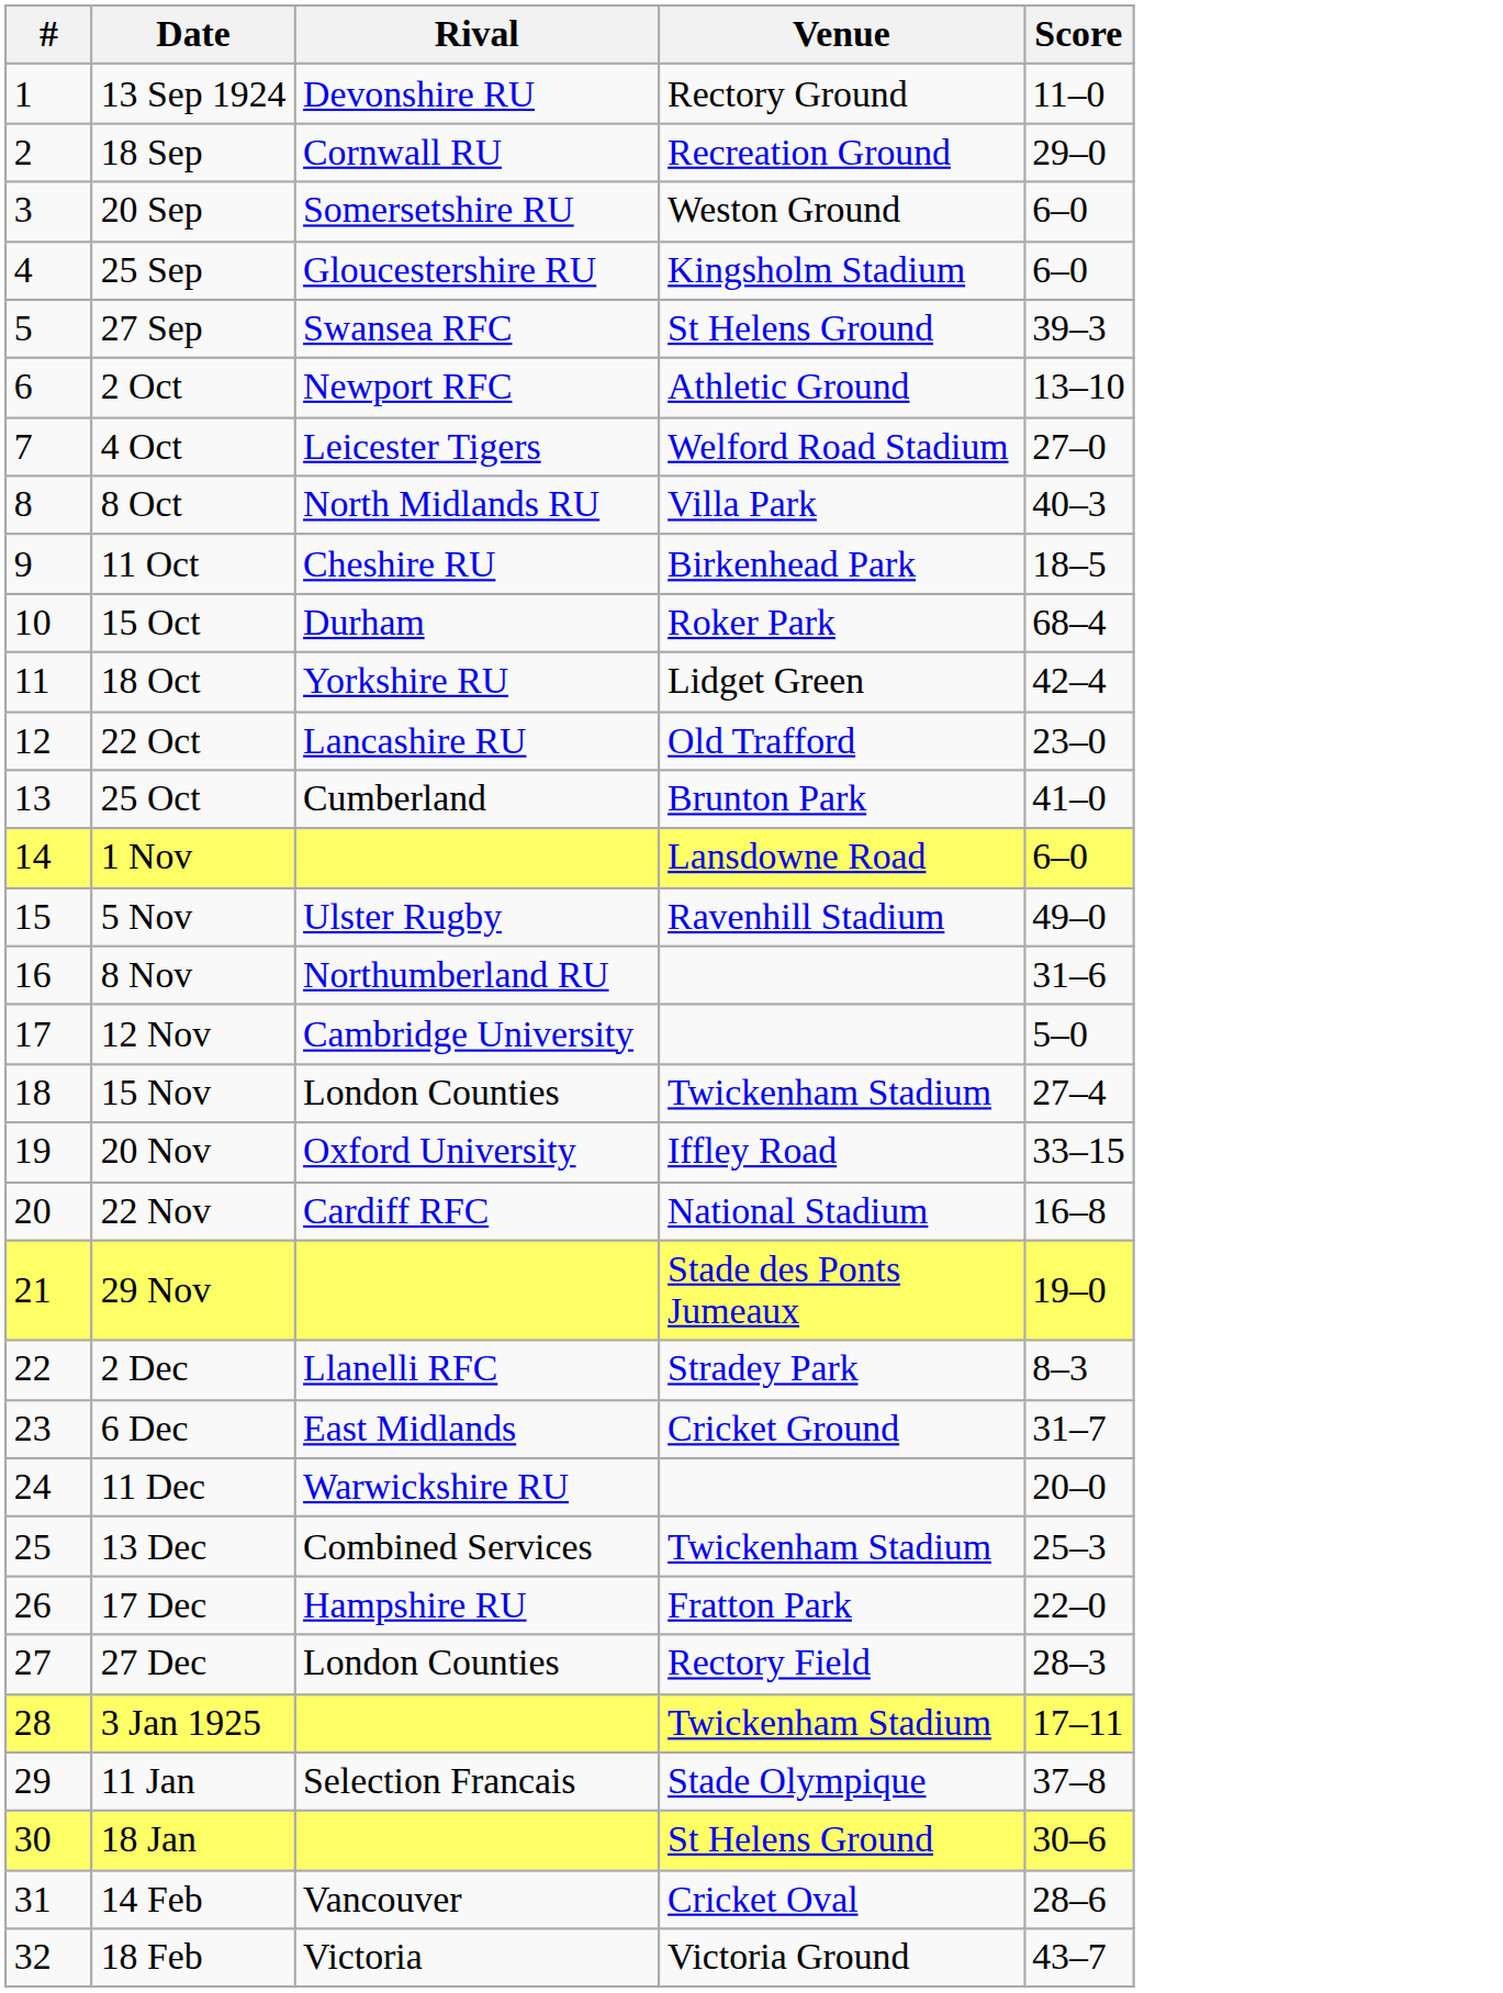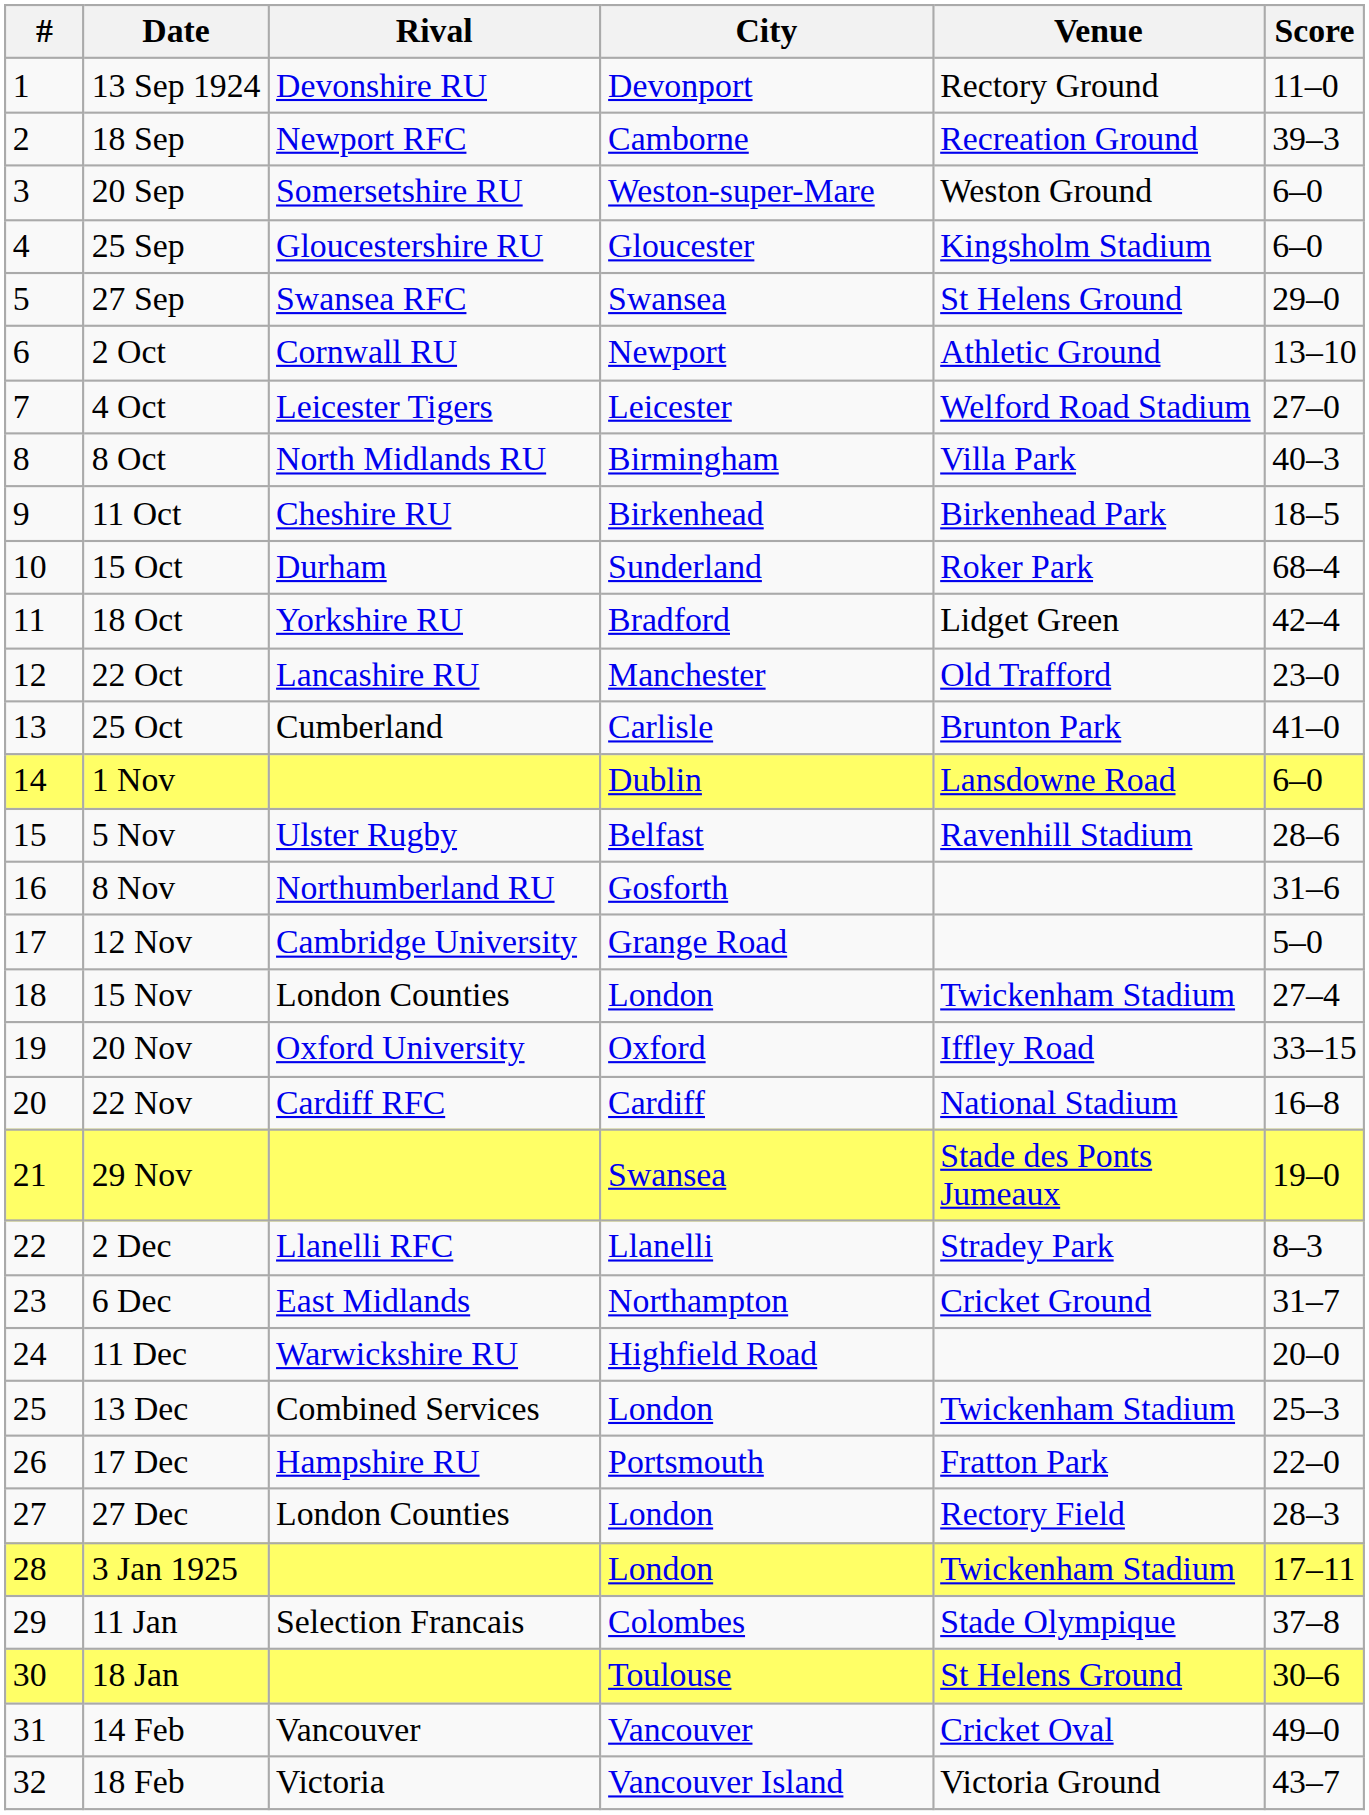 <table class="wikitable sortable">
 <tr>
 <th width=30px>#</th>
 <th width=80px>Date</th>
 <th width=150px>Rival</th>
+<th width=150px>City</th>
 <th width=150px>Venue</th>
 <th width=40px>Score</th>
 </tr>
 <tr>
 <td>1</td>
 <td>13 Sep 1924</td>
 <td><a href='#'>Devonshire RU</a></td>
+<td><a href='#'>Devonport</a></td>
 <td>Rectory Ground</td>
 <td>11–0</td>
 </tr>
 <tr>
 <td>2</td>
 <td>18 Sep</td>
-<td><a href='#'>Cornwall RU</a></td>
+<td><a href='#'>Newport RFC</a></td>
+<td><a href='#'>Camborne</a></td>
 <td><a href='#'>Recreation Ground</a></td>
-<td>29–0</td>
+<td>39–3</td>
 </tr>
 <tr>
 <td>3</td>
 <td>20 Sep</td>
 <td><a href='#'>Somersetshire RU</a></td>
+<td><a href='#'>Weston-super-Mare</a></td>
 <td>Weston Ground</td>
 <td>6–0</td>
 </tr>
 <tr>
 <td>4</td>
 <td>25 Sep</td>
 <td><a href='#'>Gloucestershire RU</a></td>
+<td><a href='#'>Gloucester</a></td>
 <td><a href='#'>Kingsholm Stadium</a></td>
 <td>6–0</td>
 </tr>
 <tr>
 <td>5</td>
 <td>27 Sep</td>
 <td><a href='#'>Swansea RFC</a></td>
+<td><a href='#'>Swansea</a></td>
 <td><a href='#'>St Helens Ground</a></td>
-<td>39–3</td>
+<td>29–0</td>
 </tr>
 <tr>
 <td>6</td>
 <td>2 Oct</td>
-<td><a href='#'>Newport RFC</a></td>
+<td><a href='#'>Cornwall RU</a></td>
+<td><a href='#'>Newport</a></td>
 <td><a href='#'>Athletic Ground</a></td>
 <td>13–10</td>
 </tr>
 <tr>
 <td>7</td>
 <td>4 Oct</td>
 <td><a href='#'>Leicester Tigers</a></td>
+<td><a href='#'>Leicester</a></td>
 <td><a href='#'>Welford Road Stadium</a></td>
 <td>27–0</td>
 </tr>
 <tr>
 <td>8</td>
 <td>8 Oct</td>
 <td><a href='#'>North Midlands RU</a></td>
+<td><a href='#'>Birmingham</a></td>
 <td><a href='#'>Villa Park</a></td>
 <td>40–3</td>
 </tr>
 <tr>
 <td>9</td>
 <td>11 Oct</td>
 <td><a href='#'>Cheshire RU</a></td>
+<td><a href='#'>Birkenhead</a></td>
 <td><a href='#'>Birkenhead Park</a></td>
 <td>18–5</td>
 </tr>
 <tr>
 <td>10</td>
 <td>15 Oct</td>
 <td><a href='#'>Durham</a></td>
+<td><a href='#'>Sunderland</a></td>
 <td><a href='#'>Roker Park</a></td>
 <td>68–4</td>
 </tr>
 <tr>
 <td>11</td>
 <td>18 Oct</td>
 <td><a href='#'>Yorkshire RU</a></td>
+<td><a href='#'>Bradford</a></td>
 <td>Lidget Green</td>
 <td>42–4</td>
 </tr>
 <tr>
 <td>12</td>
 <td>22 Oct</td>
 <td><a href='#'>Lancashire RU</a></td>
+<td><a href='#'>Manchester</a></td>
 <td><a href='#'>Old Trafford</a></td>
 <td>23–0</td>
 </tr>
 <tr>
 <td>13</td>
 <td>25 Oct</td>
 <td>Cumberland</td>
+<td><a href='#'>Carlisle</a></td>
 <td><a href='#'>Brunton Park</a></td>
 <td>41–0</td>
 </tr>
 <tr bgcolor=#ffff66>
 <td>14</td>
 <td>1 Nov</td>
 <td></td>
+<td><a href='#'>Dublin</a></td>
 <td><a href='#'>Lansdowne Road</a></td>
 <td>6–0</td>
 </tr>
 <tr>
 <td>15</td>
 <td>5 Nov</td>
 <td><a href='#'>Ulster Rugby</a></td>
+<td><a href='#'>Belfast</a></td>
 <td><a href='#'>Ravenhill Stadium</a></td>
-<td>49–0</td>
+<td>28–6</td>
 </tr>
 <tr>
 <td>16</td>
 <td>8 Nov</td>
 <td><a href='#'>Northumberland RU</a></td>
+<td><a href='#'>Gosforth</a></td>
 <td></td>
 <td>31–6</td>
 </tr>
 <tr>
 <td>17</td>
 <td>12 Nov</td>
 <td><a href='#'>Cambridge University</a></td>
+<td><a href='#'>Grange Road</a></td>
 <td></td>
 <td>5–0</td>
 </tr>
 <tr>
 <td>18</td>
 <td>15 Nov</td>
 <td>London Counties</td>
+<td><a href='#'>London</a></td>
 <td><a href='#'>Twickenham Stadium</a></td>
 <td>27–4</td>
 </tr>
 <tr>
 <td>19</td>
 <td>20 Nov</td>
 <td><a href='#'>Oxford University</a></td>
+<td><a href='#'>Oxford</a></td>
 <td><a href='#'>Iffley Road</a></td>
 <td>33–15</td>
 </tr>
 <tr>
 <td>20</td>
 <td>22 Nov</td>
 <td><a href='#'>Cardiff RFC</a></td>
+<td><a href='#'>Cardiff</a></td>
 <td><a href='#'>National Stadium</a></td>
 <td>16–8</td>
 </tr>
 <tr bgcolor=#ffff66>
 <td>21</td>
 <td>29 Nov</td>
 <td></td>
+<td><a href='#'>Swansea</a></td>
 <td><a href='#'>Stade des Ponts Jumeaux</a></td>
 <td>19–0</td>
 </tr>
 <tr>
 <td>22</td>
 <td>2 Dec</td>
 <td><a href='#'>Llanelli RFC</a></td>
+<td><a href='#'>Llanelli</a></td>
 <td><a href='#'>Stradey Park</a></td>
 <td>8–3</td>
 </tr>
 <tr>
 <td>23</td>
 <td>6 Dec</td>
 <td><a href='#'>East Midlands</a></td>
+<td><a href='#'>Northampton</a></td>
 <td><a href='#'>Cricket Ground</a></td>
 <td>31–7</td>
 </tr>
 <tr>
 <td>24</td>
 <td>11 Dec</td>
 <td><a href='#'>Warwickshire RU</a></td>
+<td><a href='#'>Highfield Road</a></td>
 <td></td>
 <td>20–0</td>
 </tr>
 <tr>
 <td>25</td>
 <td>13 Dec</td>
 <td>Combined Services</td>
+<td><a href='#'>London</a></td>
 <td><a href='#'>Twickenham Stadium</a></td>
 <td>25–3</td>
 </tr>
 <tr>
 <td>26</td>
 <td>17 Dec</td>
 <td><a href='#'>Hampshire RU</a></td>
+<td><a href='#'>Portsmouth</a></td>
 <td><a href='#'>Fratton Park</a></td>
 <td>22–0</td>
 </tr>
 <tr>
 <td>27</td>
 <td>27 Dec</td>
 <td>London Counties</td>
+<td><a href='#'>London</a></td>
 <td><a href='#'>Rectory Field</a></td>
 <td>28–3</td>
 </tr>
 <tr bgcolor=#ffff66>
 <td>28</td>
 <td>3 Jan 1925</td>
 <td></td>
+<td><a href='#'>London</a></td>
 <td><a href='#'>Twickenham Stadium</a></td>
 <td>17–11</td>
 </tr>
 <tr>
 <td>29</td>
 <td>11 Jan</td>
 <td>Selection Francais</td>
+<td><a href='#'>Colombes</a></td>
 <td><a href='#'>Stade Olympique</a></td>
 <td>37–8</td>
 </tr>
 <tr bgcolor=#ffff66>
 <td>30</td>
 <td>18 Jan</td>
 <td></td>
+<td><a href='#'>Toulouse</a></td>
 <td><a href='#'>St Helens Ground</a></td>
 <td>30–6</td>
 </tr>
 <tr>
 <td>31</td>
 <td>14 Feb</td>
 <td>Vancouver</td>
+<td><a href='#'>Vancouver</a></td>
 <td><a href='#'>Cricket Oval</a></td>
-<td>28–6</td>
+<td>49–0</td>
 </tr>
 <tr>
 <td>32</td>
 <td>18 Feb</td>
 <td>Victoria</td>
+<td><a href='#'>Vancouver Island</a></td>
 <td>Victoria Ground</td>
 <td>43–7</td>
 </tr>
 </table>
